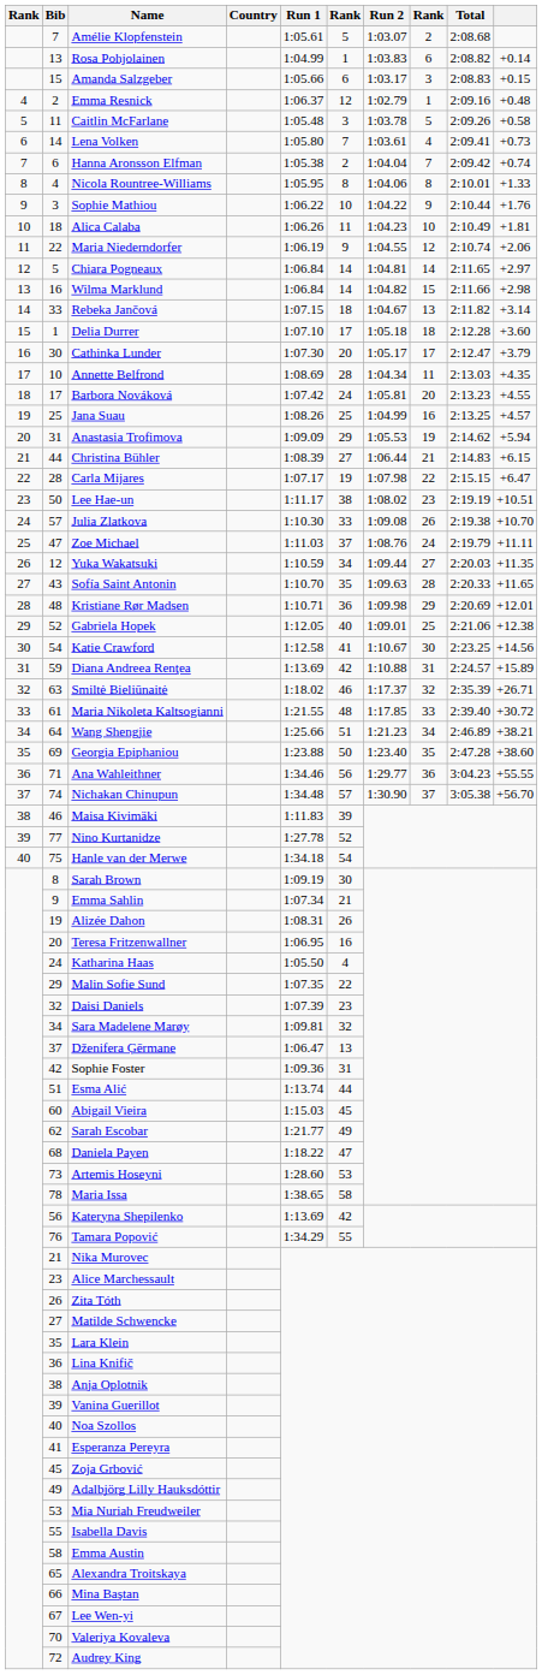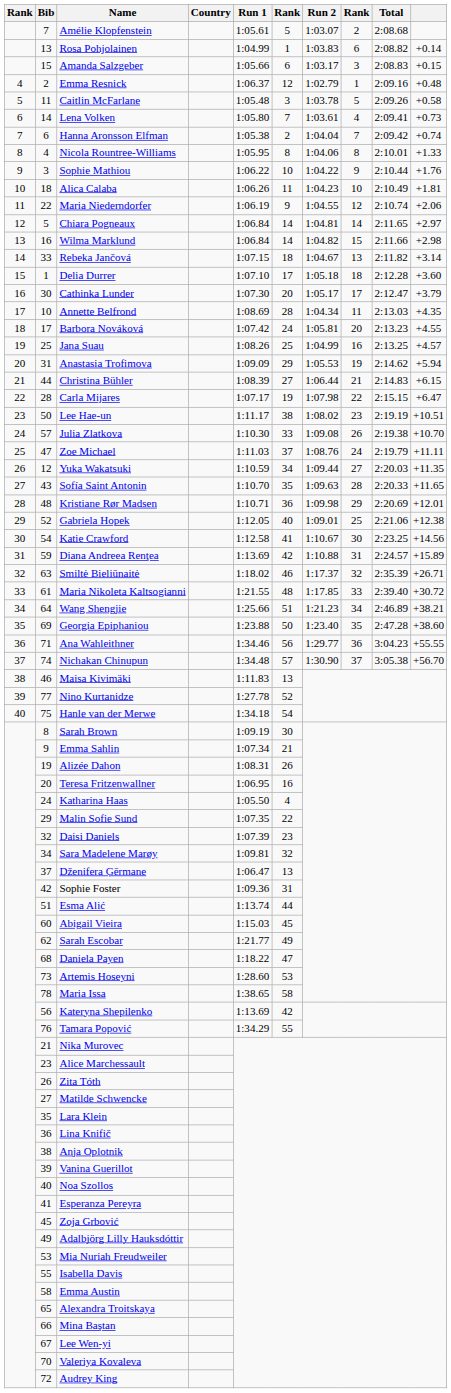 <table class="wikitable sortable" style="text-align:center">
 <tr>
 <th>Rank</th>
 <th>Bib</th>
 <th>Name</th>
 <th>Country</th>
 <th>Run 1</th>
 <th>Rank</th>
 <th>Run 2</th>
 <th>Rank</th>
 <th>Total</th>
 <th></th>
 </tr>
 <tr>
 <td></td>
 <td>7</td>
 <td align=left><a href='#'>Amélie Klopfenstein</a></td>
 <td align=left></td>
 <td>1:05.61</td>
 <td>5</td>
 <td>1:03.07</td>
 <td>2</td>
 <td>2:08.68</td>
 <td></td>
 </tr>
 <tr>
 <td></td>
 <td>13</td>
 <td align=left><a href='#'>Rosa Pohjolainen</a></td>
 <td align=left></td>
 <td>1:04.99</td>
 <td>1</td>
 <td>1:03.83</td>
 <td>6</td>
 <td>2:08.82</td>
 <td>+0.14</td>
 </tr>
 <tr>
 <td></td>
 <td>15</td>
 <td align=left><a href='#'>Amanda Salzgeber</a></td>
 <td align=left></td>
 <td>1:05.66</td>
 <td>6</td>
 <td>1:03.17</td>
 <td>3</td>
 <td>2:08.83</td>
 <td>+0.15</td>
 </tr>
 <tr>
 <td>4</td>
 <td>2</td>
 <td align=left><a href='#'>Emma Resnick</a></td>
 <td align=left></td>
 <td>1:06.37</td>
 <td>12</td>
 <td>1:02.79</td>
 <td>1</td>
 <td>2:09.16</td>
 <td>+0.48</td>
 </tr>
 <tr>
 <td>5</td>
 <td>11</td>
 <td align=left><a href='#'>Caitlin McFarlane</a></td>
 <td align=left></td>
 <td>1:05.48</td>
 <td>3</td>
 <td>1:03.78</td>
 <td>5</td>
 <td>2:09.26</td>
 <td>+0.58</td>
 </tr>
 <tr>
 <td>6</td>
 <td>14</td>
 <td align=left><a href='#'>Lena Volken</a></td>
 <td align=left></td>
 <td>1:05.80</td>
 <td>7</td>
 <td>1:03.61</td>
 <td>4</td>
 <td>2:09.41</td>
 <td>+0.73</td>
 </tr>
 <tr>
 <td>7</td>
 <td>6</td>
 <td align=left><a href='#'>Hanna Aronsson Elfman</a></td>
 <td align=left></td>
 <td>1:05.38</td>
 <td>2</td>
 <td>1:04.04</td>
 <td>7</td>
 <td>2:09.42</td>
 <td>+0.74</td>
 </tr>
 <tr>
 <td>8</td>
 <td>4</td>
 <td align=left><a href='#'>Nicola Rountree-Williams</a></td>
 <td align=left></td>
 <td>1:05.95</td>
 <td>8</td>
 <td>1:04.06</td>
 <td>8</td>
 <td>2:10.01</td>
 <td>+1.33</td>
 </tr>
 <tr>
 <td>9</td>
 <td>3</td>
 <td align=left><a href='#'>Sophie Mathiou</a></td>
 <td align=left></td>
 <td>1:06.22</td>
 <td>10</td>
 <td>1:04.22</td>
 <td>9</td>
 <td>2:10.44</td>
 <td>+1.76</td>
 </tr>
 <tr>
 <td>10</td>
 <td>18</td>
 <td align=left><a href='#'>Alica Calaba</a></td>
 <td align=left></td>
 <td>1:06.26</td>
 <td>11</td>
 <td>1:04.23</td>
 <td>10</td>
 <td>2:10.49</td>
 <td>+1.81</td>
 </tr>
 <tr>
 <td>11</td>
 <td>22</td>
 <td align=left><a href='#'>Maria Niederndorfer</a></td>
 <td align=left></td>
 <td>1:06.19</td>
 <td>9</td>
 <td>1:04.55</td>
 <td>12</td>
 <td>2:10.74</td>
 <td>+2.06</td>
 </tr>
 <tr>
 <td>12</td>
 <td>5</td>
 <td align=left><a href='#'>Chiara Pogneaux</a></td>
 <td align=left></td>
 <td>1:06.84</td>
 <td>14</td>
 <td>1:04.81</td>
 <td>14</td>
 <td>2:11.65</td>
 <td>+2.97</td>
 </tr>
 <tr>
 <td>13</td>
 <td>16</td>
 <td align=left><a href='#'>Wilma Marklund</a></td>
 <td align=left></td>
 <td>1:06.84</td>
 <td>14</td>
 <td>1:04.82</td>
 <td>15</td>
 <td>2:11.66</td>
 <td>+2.98</td>
 </tr>
 <tr>
 <td>14</td>
 <td>33</td>
 <td align=left><a href='#'>Rebeka Jančová</a></td>
 <td align=left></td>
 <td>1:07.15</td>
 <td>18</td>
 <td>1:04.67</td>
 <td>13</td>
 <td>2:11.82</td>
 <td>+3.14</td>
 </tr>
 <tr>
 <td>15</td>
 <td>1</td>
 <td align=left><a href='#'>Delia Durrer</a></td>
 <td align=left></td>
 <td>1:07.10</td>
 <td>17</td>
 <td>1:05.18</td>
 <td>18</td>
 <td>2:12.28</td>
 <td>+3.60</td>
 </tr>
 <tr>
 <td>16</td>
 <td>30</td>
 <td align=left><a href='#'>Cathinka Lunder</a></td>
 <td align=left></td>
 <td>1:07.30</td>
 <td>20</td>
 <td>1:05.17</td>
 <td>17</td>
 <td>2:12.47</td>
 <td>+3.79</td>
 </tr>
 <tr>
 <td>17</td>
 <td>10</td>
 <td align=left><a href='#'>Annette Belfrond</a></td>
 <td align=left></td>
 <td>1:08.69</td>
 <td>28</td>
 <td>1:04.34</td>
 <td>11</td>
 <td>2:13.03</td>
 <td>+4.35</td>
 </tr>
 <tr>
 <td>18</td>
 <td>17</td>
 <td align=left><a href='#'>Barbora Nováková</a></td>
 <td align=left></td>
 <td>1:07.42</td>
 <td>24</td>
 <td>1:05.81</td>
 <td>20</td>
 <td>2:13.23</td>
 <td>+4.55</td>
 </tr>
 <tr>
 <td>19</td>
 <td>25</td>
 <td align=left><a href='#'>Jana Suau</a></td>
 <td align=left></td>
 <td>1:08.26</td>
 <td>25</td>
 <td>1:04.99</td>
 <td>16</td>
 <td>2:13.25</td>
 <td>+4.57</td>
 </tr>
 <tr>
 <td>20</td>
 <td>31</td>
 <td align=left><a href='#'>Anastasia Trofimova</a></td>
 <td align=left></td>
 <td>1:09.09</td>
 <td>29</td>
 <td>1:05.53</td>
 <td>19</td>
 <td>2:14.62</td>
 <td>+5.94</td>
 </tr>
 <tr>
 <td>21</td>
 <td>44</td>
 <td align=left><a href='#'>Christina Bühler</a></td>
 <td align=left></td>
 <td>1:08.39</td>
 <td>27</td>
 <td>1:06.44</td>
 <td>21</td>
 <td>2:14.83</td>
 <td>+6.15</td>
 </tr>
 <tr>
 <td>22</td>
 <td>28</td>
 <td align=left><a href='#'>Carla Mijares</a></td>
 <td align=left></td>
 <td>1:07.17</td>
 <td>19</td>
 <td>1:07.98</td>
 <td>22</td>
 <td>2:15.15</td>
 <td>+6.47</td>
 </tr>
 <tr>
 <td>23</td>
 <td>50</td>
 <td align=left><a href='#'>Lee Hae-un</a></td>
 <td align=left></td>
 <td>1:11.17</td>
 <td>38</td>
 <td>1:08.02</td>
 <td>23</td>
 <td>2:19.19</td>
 <td>+10.51</td>
 </tr>
 <tr>
 <td>24</td>
 <td>57</td>
 <td align=left><a href='#'>Julia Zlatkova</a></td>
 <td align=left></td>
 <td>1:10.30</td>
 <td>33</td>
 <td>1:09.08</td>
 <td>26</td>
 <td>2:19.38</td>
 <td>+10.70</td>
 </tr>
 <tr>
 <td>25</td>
 <td>47</td>
 <td align=left><a href='#'>Zoe Michael</a></td>
 <td align=left></td>
 <td>1:11.03</td>
 <td>37</td>
 <td>1:08.76</td>
 <td>24</td>
 <td>2:19.79</td>
 <td>+11.11</td>
 </tr>
 <tr>
 <td>26</td>
 <td>12</td>
 <td align=left><a href='#'>Yuka Wakatsuki</a></td>
 <td align=left></td>
 <td>1:10.59</td>
 <td>34</td>
 <td>1:09.44</td>
 <td>27</td>
 <td>2:20.03</td>
 <td>+11.35</td>
 </tr>
 <tr>
 <td>27</td>
 <td>43</td>
 <td align=left><a href='#'>Sofía Saint Antonin</a></td>
 <td align=left></td>
 <td>1:10.70</td>
 <td>35</td>
 <td>1:09.63</td>
 <td>28</td>
 <td>2:20.33</td>
 <td>+11.65</td>
 </tr>
 <tr>
 <td>28</td>
 <td>48</td>
 <td align=left><a href='#'>Kristiane Rør Madsen</a></td>
 <td align=left></td>
 <td>1:10.71</td>
 <td>36</td>
 <td>1:09.98</td>
 <td>29</td>
 <td>2:20.69</td>
 <td>+12.01</td>
 </tr>
 <tr>
 <td>29</td>
 <td>52</td>
 <td align=left><a href='#'>Gabriela Hopek</a></td>
 <td align=left></td>
 <td>1:12.05</td>
 <td>40</td>
 <td>1:09.01</td>
 <td>25</td>
 <td>2:21.06</td>
 <td>+12.38</td>
 </tr>
 <tr>
 <td>30</td>
 <td>54</td>
 <td align=left><a href='#'>Katie Crawford</a></td>
 <td align=left></td>
 <td>1:12.58</td>
 <td>41</td>
 <td>1:10.67</td>
 <td>30</td>
 <td>2:23.25</td>
 <td>+14.56</td>
 </tr>
 <tr>
 <td>31</td>
 <td>59</td>
 <td align=left><a href='#'>Diana Andreea Renţea</a></td>
 <td align=left></td>
 <td>1:13.69</td>
 <td>42</td>
 <td>1:10.88</td>
 <td>31</td>
 <td>2:24.57</td>
 <td>+15.89</td>
 </tr>
 <tr>
 <td>32</td>
 <td>63</td>
 <td align=left><a href='#'>Smiltė Bieliūnaitė</a></td>
 <td align=left></td>
 <td>1:18.02</td>
 <td>46</td>
 <td>1:17.37</td>
 <td>32</td>
 <td>2:35.39</td>
 <td>+26.71</td>
 </tr>
 <tr>
 <td>33</td>
 <td>61</td>
 <td align=left><a href='#'>Maria Nikoleta Kaltsogianni</a></td>
 <td align=left></td>
 <td>1:21.55</td>
 <td>48</td>
 <td>1:17.85</td>
 <td>33</td>
 <td>2:39.40</td>
 <td>+30.72</td>
 </tr>
 <tr>
 <td>34</td>
 <td>64</td>
 <td align=left><a href='#'>Wang Shengjie</a></td>
 <td align=left></td>
 <td>1:25.66</td>
 <td>51</td>
 <td>1:21.23</td>
 <td>34</td>
 <td>2:46.89</td>
 <td>+38.21</td>
 </tr>
 <tr>
 <td>35</td>
 <td>69</td>
 <td align=left><a href='#'>Georgia Epiphaniou</a></td>
 <td align=left></td>
 <td>1:23.88</td>
 <td>50</td>
 <td>1:23.40</td>
 <td>35</td>
 <td>2:47.28</td>
 <td>+38.60</td>
 </tr>
 <tr>
 <td>36</td>
 <td>71</td>
 <td align=left><a href='#'>Ana Wahleithner</a></td>
 <td align=left></td>
 <td>1:34.46</td>
 <td>56</td>
 <td>1:29.77</td>
 <td>36</td>
 <td>3:04.23</td>
 <td>+55.55</td>
 </tr>
 <tr>
 <td>37</td>
 <td>74</td>
 <td align=left><a href='#'>Nichakan Chinupun</a></td>
 <td align=left></td>
 <td>1:34.48</td>
 <td>57</td>
 <td>1:30.90</td>
 <td>37</td>
 <td>3:05.38</td>
 <td>+56.70</td>
 </tr>
 <tr>
 <td>38</td>
 <td>46</td>
 <td align=left><a href='#'>Maisa Kivimäki</a></td>
 <td align=left></td>
 <td>1:11.83</td>
-<td>39</td>
+<td>13</td>
 <td colspan=4 rowspan=3></td>
 </tr>
 <tr>
 <td>39</td>
 <td>77</td>
 <td align=left><a href='#'>Nino Kurtanidze</a></td>
 <td align=left></td>
 <td>1:27.78</td>
 <td>52</td>
 </tr>
 <tr>
 <td>40</td>
 <td>75</td>
 <td align=left><a href='#'>Hanle van der Merwe</a></td>
 <td align=left></td>
 <td>1:34.18</td>
 <td>54</td>
 </tr>
 <tr>
 <td rowspan=38></td>
 <td>8</td>
 <td align=left><a href='#'>Sarah Brown</a></td>
 <td align=left></td>
 <td>1:09.19</td>
 <td>30</td>
 <td colspan=4 rowspan=16></td>
 </tr>
 <tr>
 <td>9</td>
 <td align=left><a href='#'>Emma Sahlin</a></td>
 <td align=left></td>
 <td>1:07.34</td>
 <td>21</td>
 </tr>
 <tr>
 <td>19</td>
 <td align=left><a href='#'>Alizée Dahon</a></td>
 <td align=left></td>
 <td>1:08.31</td>
 <td>26</td>
 </tr>
 <tr>
 <td>20</td>
 <td align=left><a href='#'>Teresa Fritzenwallner</a></td>
 <td align=left></td>
 <td>1:06.95</td>
 <td>16</td>
 </tr>
 <tr>
 <td>24</td>
 <td align=left><a href='#'>Katharina Haas</a></td>
 <td align=left></td>
 <td>1:05.50</td>
 <td>4</td>
 </tr>
 <tr>
 <td>29</td>
 <td align=left><a href='#'>Malin Sofie Sund</a></td>
 <td align=left></td>
 <td>1:07.35</td>
 <td>22</td>
 </tr>
 <tr>
 <td>32</td>
 <td align=left><a href='#'>Daisi Daniels</a></td>
 <td align=left></td>
 <td>1:07.39</td>
 <td>23</td>
 </tr>
 <tr>
 <td>34</td>
 <td align=left><a href='#'>Sara Madelene Marøy</a></td>
 <td align=left></td>
 <td>1:09.81</td>
 <td>32</td>
 </tr>
 <tr>
 <td>37</td>
 <td align=left><a href='#'>Dženifera Ģērmane</a></td>
 <td align=left></td>
 <td>1:06.47</td>
 <td>13</td>
 </tr>
 <tr>
 <td>42</td>
 <td align=left>Sophie Foster</td>
 <td align=left></td>
 <td>1:09.36</td>
 <td>31</td>
 </tr>
 <tr>
 <td>51</td>
 <td align=left><a href='#'>Esma Alić</a></td>
 <td align=left></td>
 <td>1:13.74</td>
 <td>44</td>
 </tr>
 <tr>
 <td>60</td>
 <td align=left><a href='#'>Abigail Vieira</a></td>
 <td align=left></td>
 <td>1:15.03</td>
 <td>45</td>
 </tr>
 <tr>
 <td>62</td>
 <td align=left><a href='#'>Sarah Escobar</a></td>
 <td align=left></td>
 <td>1:21.77</td>
 <td>49</td>
 </tr>
 <tr>
 <td>68</td>
 <td align=left><a href='#'>Daniela Payen</a></td>
 <td align=left></td>
 <td>1:18.22</td>
 <td>47</td>
 </tr>
 <tr>
 <td>73</td>
 <td align=left><a href='#'>Artemis Hoseyni</a></td>
 <td align=left></td>
 <td>1:28.60</td>
 <td>53</td>
 </tr>
 <tr>
 <td>78</td>
 <td align=left><a href='#'>Maria Issa</a></td>
 <td align=left></td>
 <td>1:38.65</td>
 <td>58</td>
 </tr>
 <tr>
 <td>56</td>
 <td align=left><a href='#'>Kateryna Shepilenko</a></td>
 <td align=left></td>
 <td>1:13.69</td>
 <td>42</td>
 <td colspan=4 rowspan=2></td>
 </tr>
 <tr>
 <td>76</td>
 <td align=left><a href='#'>Tamara Popović</a></td>
 <td align=left></td>
 <td>1:34.29</td>
 <td>55</td>
 </tr>
 <tr>
 <td>21</td>
 <td align=left><a href='#'>Nika Murovec</a></td>
 <td align=left></td>
 <td colspan=6 rowspan=20></td>
 </tr>
 <tr>
 <td>23</td>
 <td align=left><a href='#'>Alice Marchessault</a></td>
 <td align=left></td>
 </tr>
 <tr>
 <td>26</td>
 <td align=left><a href='#'>Zita Tóth</a></td>
 <td align=left></td>
 </tr>
 <tr>
 <td>27</td>
 <td align=left><a href='#'>Matilde Schwencke</a></td>
 <td align=left></td>
 </tr>
 <tr>
 <td>35</td>
 <td align=left><a href='#'>Lara Klein</a></td>
 <td align=left></td>
 </tr>
 <tr>
 <td>36</td>
 <td align=left><a href='#'>Lina Knifič</a></td>
 <td align=left></td>
 </tr>
 <tr>
 <td>38</td>
 <td align=left><a href='#'>Anja Oplotnik</a></td>
 <td align=left></td>
 </tr>
 <tr>
 <td>39</td>
 <td align=left><a href='#'>Vanina Guerillot</a></td>
 <td align=left></td>
 </tr>
 <tr>
 <td>40</td>
 <td align=left><a href='#'>Noa Szollos</a></td>
 <td align=left></td>
 </tr>
 <tr>
 <td>41</td>
 <td align=left><a href='#'>Esperanza Pereyra</a></td>
 <td align=left></td>
 </tr>
 <tr>
 <td>45</td>
 <td align=left><a href='#'>Zoja Grbović</a></td>
 <td align=left></td>
 </tr>
 <tr>
 <td>49</td>
 <td align=left><a href='#'>Adalbjörg Lilly Hauksdóttir</a></td>
 <td align=left></td>
 </tr>
 <tr>
 <td>53</td>
 <td align=left><a href='#'>Mia Nuriah Freudweiler</a></td>
 <td align=left></td>
 </tr>
 <tr>
 <td>55</td>
 <td align=left><a href='#'>Isabella Davis</a></td>
 <td align=left></td>
 </tr>
 <tr>
 <td>58</td>
 <td align=left><a href='#'>Emma Austin</a></td>
 <td align=left></td>
 </tr>
 <tr>
 <td>65</td>
 <td align=left><a href='#'>Alexandra Troitskaya</a></td>
 <td align=left></td>
 </tr>
 <tr>
 <td>66</td>
 <td align=left><a href='#'>Mina Baştan</a></td>
 <td align=left></td>
 </tr>
 <tr>
 <td>67</td>
 <td align=left><a href='#'>Lee Wen-yi</a></td>
 <td align=left></td>
 </tr>
 <tr>
 <td>70</td>
 <td align=left><a href='#'>Valeriya Kovaleva</a></td>
 <td align=left></td>
 </tr>
 <tr>
 <td>72</td>
 <td align=left><a href='#'>Audrey King</a></td>
 <td align=left></td>
 </tr>
 </table>
